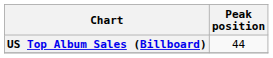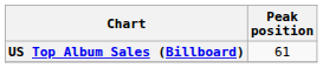 <table class="wikitable plainrowheaders" style="text-align:center;">
 <tr>
 <th>Chart</th>
 <th>Peak<br>position</th>
 </tr>
 <tr>
 <th scope=row>US <a href='#'>Top Album Sales</a> (<a href='#'>Billboard</a>)</th>
-<td>44</td>
+<td>61</td>
 </tr>
 <tr>
 </tr>
 </table>
